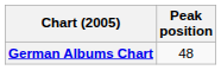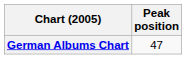 <table class="wikitable plainrowheaders">
 <tr>
 <th scope="col">Chart (2005)</th>
 <th scope="col">Peak<br>position</th>
 </tr>
 <tr>
 <th scope="row"><a href='#'>German Albums Chart</a></th>
-<td align="center">48</td>
+<td align="center">47</td>
 </tr>
 </table>
